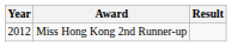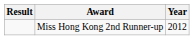 <table class="wikitable">
 <tr>
+<th>Result</th>
+<th>Award</th>
 <th>Year</th>
-<th>Award</th>
-<th>Result</th>
 </tr>
 <tr>
+<td></td>
+<td style="text-align:center;">Miss Hong Kong 2nd Runner-up</td>
 <td style="text-align:center;">2012</td>
-<td style="text-align:center;">Miss Hong Kong 2nd Runner-up</td>
-<td></td>
 </tr>
 </table>
